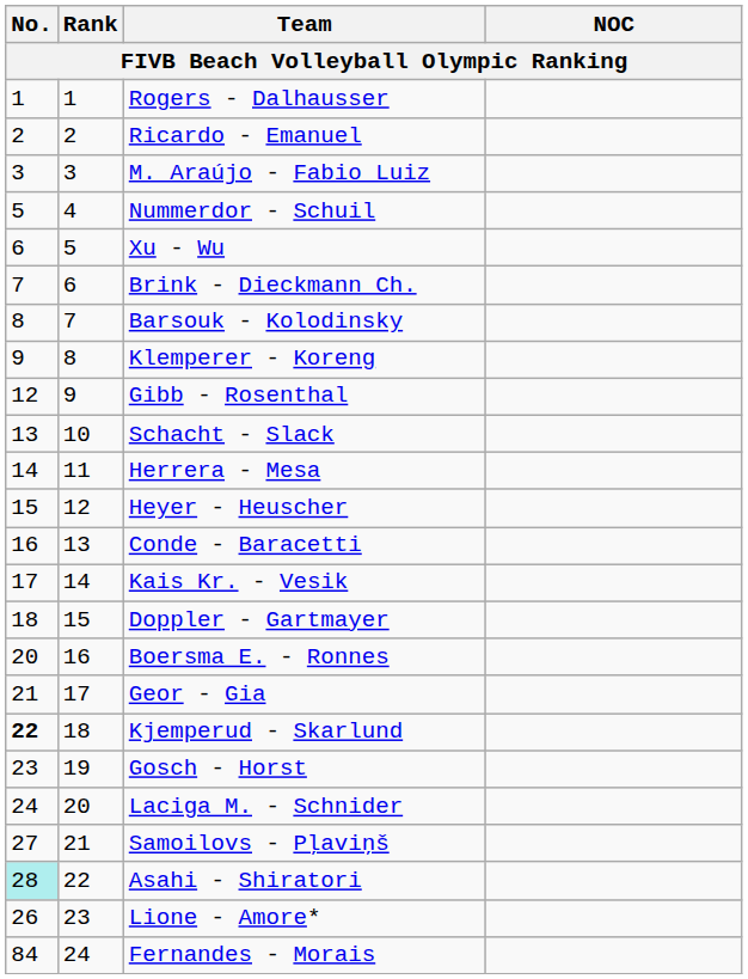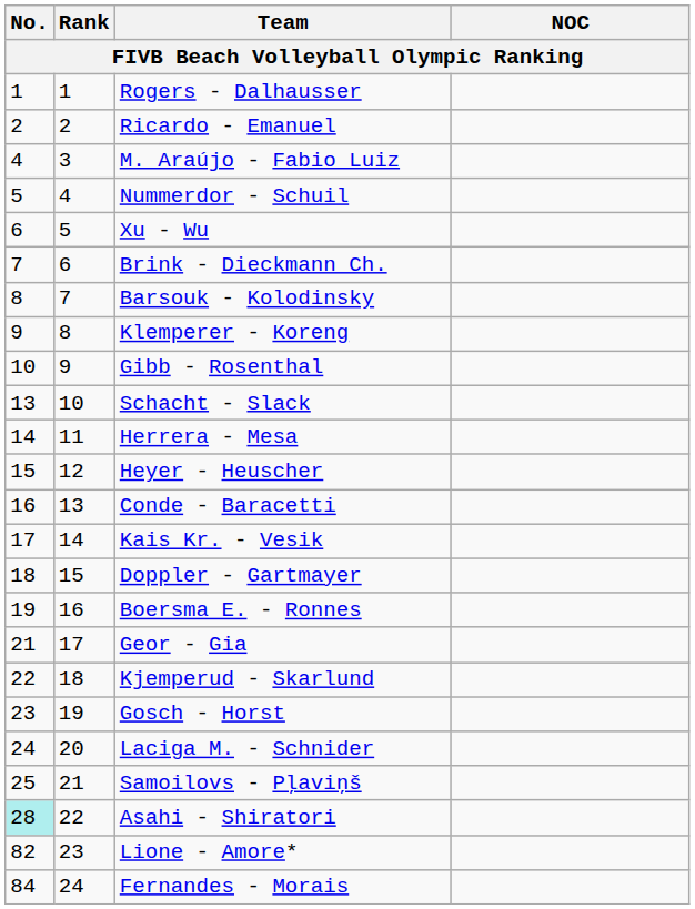 <table class="wikitable sortable">
 <tr>
 <th width=20>No.</th>
 <th width=20>Rank</th>
 <th width=200>Team</th>
 <th width=140>NOC</th>
 </tr>
 <tr>
 <th colspan="4">FIVB Beach Volleyball Olympic Ranking</th>
 </tr>
 <tr>
 <td>1</td>
 <td>1</td>
 <td><a href='#'>Rogers</a> - <a href='#'>Dalhausser</a></td>
 <td></td>
 </tr>
 <tr>
 <td>2</td>
 <td>2</td>
 <td><a href='#'>Ricardo</a> - <a href='#'>Emanuel</a></td>
 <td></td>
 </tr>
 <tr>
-<td>3</td>
+<td>4</td>
 <td>3</td>
 <td><a href='#'>M. Araújo</a> - <a href='#'>Fabio Luiz</a></td>
 <td></td>
 </tr>
 <tr>
 <td>5</td>
 <td>4</td>
 <td><a href='#'>Nummerdor</a> - <a href='#'>Schuil</a></td>
 <td></td>
 </tr>
 <tr>
 <td>6</td>
 <td>5</td>
 <td><a href='#'>Xu</a> - <a href='#'>Wu</a></td>
 <td></td>
 </tr>
 <tr>
 <td>7</td>
 <td>6</td>
 <td><a href='#'>Brink</a> - <a href='#'>Dieckmann Ch.</a></td>
 <td></td>
 </tr>
 <tr>
 <td>8</td>
 <td>7</td>
 <td><a href='#'>Barsouk</a> - <a href='#'>Kolodinsky</a></td>
 <td></td>
 </tr>
 <tr>
 <td>9</td>
 <td>8</td>
 <td><a href='#'>Klemperer</a> - <a href='#'>Koreng</a></td>
 <td></td>
 </tr>
 <tr>
-<td>12</td>
+<td>10</td>
 <td>9</td>
 <td><a href='#'>Gibb</a> - <a href='#'>Rosenthal</a></td>
 <td></td>
 </tr>
 <tr>
 <td>13</td>
 <td>10</td>
 <td><a href='#'>Schacht</a> - <a href='#'>Slack</a></td>
 <td></td>
 </tr>
 <tr>
 <td>14</td>
 <td>11</td>
 <td><a href='#'>Herrera</a> - <a href='#'>Mesa</a></td>
 <td></td>
 </tr>
 <tr>
 <td>15</td>
 <td>12</td>
 <td><a href='#'>Heyer</a> - <a href='#'>Heuscher</a></td>
 <td></td>
 </tr>
 <tr>
 <td>16</td>
 <td>13</td>
 <td><a href='#'>Conde</a> - <a href='#'>Baracetti</a></td>
 <td></td>
 </tr>
 <tr>
 <td>17</td>
 <td>14</td>
 <td><a href='#'>Kais Kr.</a> - <a href='#'>Vesik</a></td>
 <td></td>
 </tr>
 <tr>
 <td>18</td>
 <td>15</td>
 <td><a href='#'>Doppler</a> - <a href='#'>Gartmayer</a></td>
 <td></td>
 </tr>
 <tr>
-<td>20</td>
+<td>19</td>
 <td>16</td>
 <td><a href='#'>Boersma E.</a> - <a href='#'>Ronnes</a></td>
 <td></td>
 </tr>
 <tr>
 <td>21</td>
 <td>17</td>
 <td><a href='#'>Geor</a> - <a href='#'>Gia</a></td>
 <td></td>
 </tr>
 <tr>
-<td><strong>22</strong></td>
+<td>22</td>
 <td>18</td>
 <td><a href='#'>Kjemperud</a> - <a href='#'>Skarlund</a></td>
 <td></td>
 </tr>
 <tr>
 <td>23</td>
 <td>19</td>
 <td><a href='#'>Gosch</a> - <a href='#'>Horst</a></td>
 <td></td>
 </tr>
 <tr>
 <td>24</td>
 <td>20</td>
 <td><a href='#'>Laciga M.</a> - <a href='#'>Schnider</a></td>
 <td></td>
 </tr>
 <tr>
-<td>27</td>
+<td>25</td>
 <td>21</td>
 <td><a href='#'>Samoilovs</a> - <a href='#'>Pļaviņš</a></td>
 <td></td>
 </tr>
 <tr>
 <td style="background: paleturquoise;">28</td>
 <td>22</td>
 <td><a href='#'>Asahi</a> - <a href='#'>Shiratori</a></td>
 <td></td>
 </tr>
 <tr>
-<td>26</td>
+<td>82</td>
 <td>23</td>
 <td><a href='#'>Lione</a> - <a href='#'>Amore</a>*</td>
 <td></td>
 </tr>
 <tr>
 <td>84</td>
 <td>24</td>
 <td><a href='#'>Fernandes</a> - <a href='#'>Morais</a></td>
 <td></td>
 </tr>
 </table>
